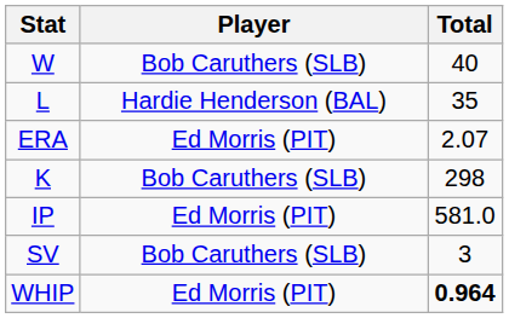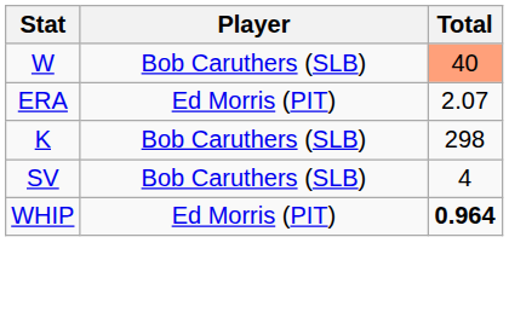 <table class="wikitable" style="text-align:center;">
 <tr>
 <th style="width:15%;">Stat</th>
 <th>Player</th>
 <th style="width:15%;">Total</th>
 </tr>
 <tr>
 <td><a href='#'>W</a></td>
 <td><a href='#'>Bob Caruthers</a> (<a href='#'>SLB</a>)</td>
-<td>40</td>
-</tr>
-<tr>
-<td><a href='#'>L</a></td>
-<td><a href='#'>Hardie Henderson</a> (<a href='#'>BAL</a>)</td>
-<td>35</td>
+<td style="background: lightsalmon;">40</td>
 </tr>
 <tr>
 <td><a href='#'>ERA</a></td>
 <td><a href='#'>Ed Morris</a> (<a href='#'>PIT</a>)</td>
 <td>2.07</td>
 </tr>
 <tr>
 <td><a href='#'>K</a></td>
 <td><a href='#'>Bob Caruthers</a> (<a href='#'>SLB</a>)</td>
 <td>298</td>
 </tr>
 <tr>
-<td><a href='#'>IP</a></td>
-<td><a href='#'>Ed Morris</a> (<a href='#'>PIT</a>)</td>
-<td>581.0</td>
-</tr>
-<tr>
 <td><a href='#'>SV</a></td>
 <td><a href='#'>Bob Caruthers</a> (<a href='#'>SLB</a>)</td>
-<td>3</td>
+<td>4</td>
 </tr>
 <tr>
 <td><a href='#'>WHIP</a></td>
 <td><a href='#'>Ed Morris</a> (<a href='#'>PIT</a>)</td>
 <td><strong>0.964</strong></td>
 </tr>
 </table>
